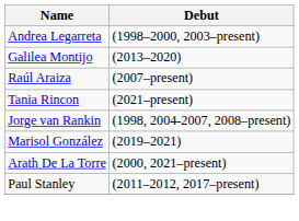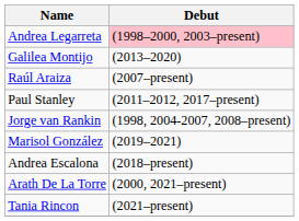 <table class="wikitable">
 <tr>
 <th>Name</th>
 <th>Debut</th>
 </tr>
 <tr>
 <td><a href='#'>Andrea Legarreta</a></td>
-<td>(1998–2000, 2003–present)</td>
+<td style="background: pink;">(1998–2000, 2003–present)</td>
 </tr>
 <tr>
 <td><a href='#'>Galilea Montijo</a></td>
 <td>(2013–2020)</td>
 </tr>
 <tr>
 <td><a href='#'>Raúl Araiza</a></td>
 <td>(2007–present)</td>
 </tr>
 <tr>
-<td><a href='#'>Tania Rincon</a></td>
-<td>(2021–present)</td>
+<td>Paul Stanley</td>
+<td>(2011–2012, 2017–present)</td>
 </tr>
 <tr>
 <td><a href='#'>Jorge van Rankin</a></td>
 <td>(1998, 2004-2007, 2008–present)</td>
 </tr>
 <tr>
 <td><a href='#'>Marisol González</a></td>
 <td>(2019–2021)</td>
 </tr>
 <tr>
+<td>Andrea Escalona</td>
+<td>(2018–present)</td>
+</tr>
+<tr>
 <td><a href='#'>Arath De La Torre</a></td>
 <td>(2000, 2021–present)</td>
 </tr>
 <tr>
-<td>Paul Stanley</td>
-<td>(2011–2012, 2017–present)</td>
+<td><a href='#'>Tania Rincon</a></td>
+<td>(2021–present)</td>
 </tr>
 <tr>
 </tr>
 </table>
